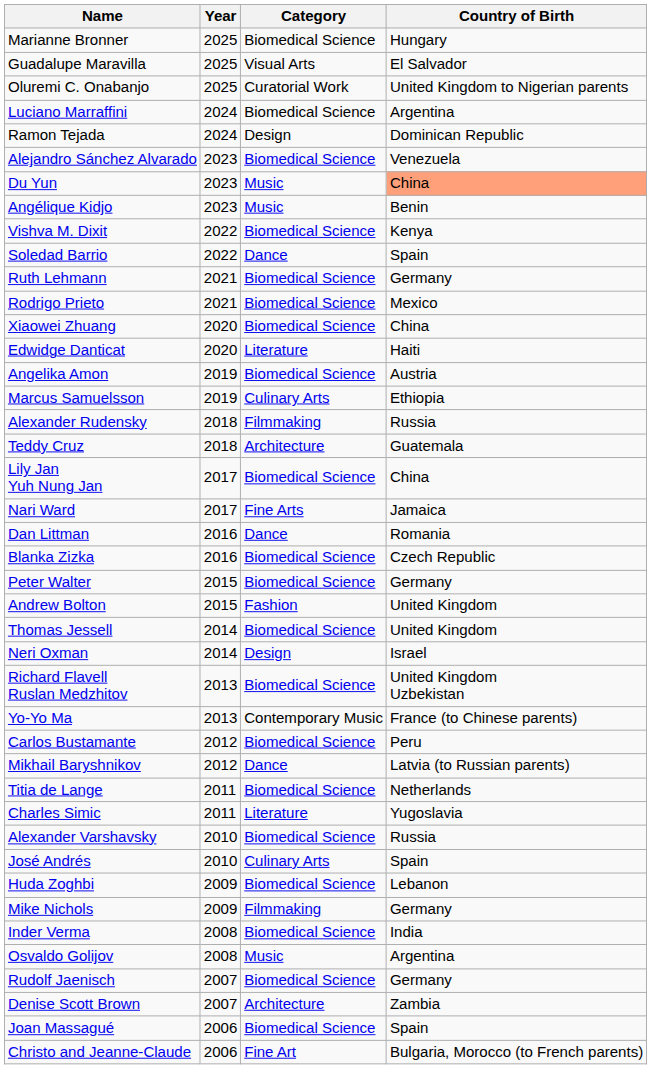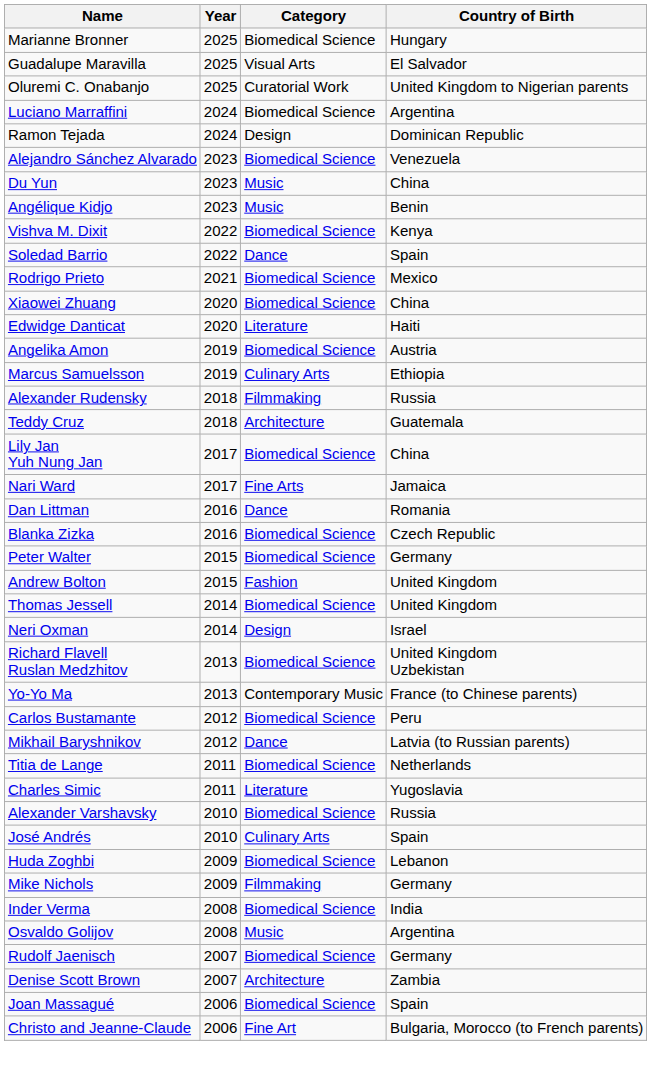 <table class="wikitable" border="1">
 <tr>
 <th>Name</th>
 <th>Year</th>
 <th>Category</th>
 <th>Country of Birth</th>
 </tr>
 <tr>
 <td>Marianne Bronner</td>
 <td>2025</td>
 <td>Biomedical Science</td>
 <td>Hungary</td>
 </tr>
 <tr>
 <td>Guadalupe Maravilla</td>
 <td>2025</td>
 <td>Visual Arts</td>
 <td>El Salvador</td>
 </tr>
 <tr>
 <td>Oluremi C. Onabanjo</td>
 <td>2025</td>
 <td>Curatorial Work</td>
 <td>United Kingdom to Nigerian parents</td>
 </tr>
 <tr>
 <td><a href='#'>Luciano Marraffini</a></td>
 <td>2024</td>
 <td>Biomedical Science</td>
 <td>Argentina</td>
 </tr>
 <tr>
 <td>Ramon Tejada</td>
 <td>2024</td>
 <td>Design</td>
 <td>Dominican Republic</td>
 </tr>
 <tr>
 <td><a href='#'>Alejandro Sánchez Alvarado</a></td>
 <td>2023</td>
 <td><a href='#'>Biomedical Science</a></td>
 <td>Venezuela</td>
 </tr>
 <tr>
 <td><a href='#'>Du Yun</a></td>
 <td>2023</td>
 <td><a href='#'>Music</a></td>
-<td style="background: lightsalmon;">China</td>
+<td>China</td>
 </tr>
 <tr>
 <td><a href='#'>Angélique Kidjo</a></td>
 <td>2023</td>
 <td><a href='#'>Music</a></td>
 <td>Benin</td>
 </tr>
 <tr>
 <td><a href='#'>Vishva M. Dixit</a></td>
 <td>2022</td>
 <td><a href='#'>Biomedical Science</a></td>
 <td>Kenya</td>
 </tr>
 <tr>
 <td><a href='#'>Soledad Barrio</a></td>
 <td>2022</td>
 <td><a href='#'>Dance</a></td>
 <td>Spain</td>
-</tr>
-<tr>
-<td><a href='#'>Ruth Lehmann</a></td>
-<td>2021</td>
-<td><a href='#'>Biomedical Science</a></td>
-<td>Germany</td>
 </tr>
 <tr>
 <td><a href='#'>Rodrigo Prieto</a></td>
 <td>2021</td>
 <td><a href='#'>Biomedical Science</a></td>
 <td>Mexico</td>
 </tr>
 <tr>
 <td><a href='#'>Xiaowei Zhuang</a></td>
 <td>2020</td>
 <td><a href='#'>Biomedical Science</a></td>
 <td>China</td>
 </tr>
 <tr>
 <td><a href='#'>Edwidge Danticat</a></td>
 <td>2020</td>
 <td><a href='#'>Literature</a></td>
 <td>Haiti</td>
 </tr>
 <tr>
 <td><a href='#'>Angelika Amon</a><br></td>
 <td>2019</td>
 <td><a href='#'>Biomedical Science</a></td>
 <td>Austria</td>
 </tr>
 <tr>
 <td><a href='#'>Marcus Samuelsson</a></td>
 <td>2019</td>
 <td><a href='#'>Culinary Arts</a></td>
 <td>Ethiopia</td>
 </tr>
 <tr>
 <td><a href='#'>Alexander Rudensky</a><br></td>
 <td>2018</td>
 <td><a href='#'>Filmmaking</a></td>
 <td>Russia</td>
 </tr>
 <tr>
 <td><a href='#'>Teddy Cruz</a></td>
 <td>2018</td>
 <td><a href='#'>Architecture</a></td>
 <td>Guatemala</td>
 </tr>
 <tr>
 <td><a href='#'>Lily Jan</a><br><a href='#'>Yuh Nung Jan</a></td>
 <td>2017</td>
 <td><a href='#'>Biomedical Science</a></td>
 <td>China</td>
 </tr>
 <tr>
 <td><a href='#'>Nari Ward</a></td>
 <td>2017</td>
 <td><a href='#'>Fine Arts</a></td>
 <td>Jamaica</td>
 </tr>
 <tr>
 <td><a href='#'>Dan Littman</a></td>
 <td>2016</td>
 <td><a href='#'>Dance</a></td>
 <td>Romania</td>
 </tr>
 <tr>
 <td><a href='#'>Blanka Zizka</a></td>
 <td>2016</td>
 <td><a href='#'>Biomedical Science</a></td>
 <td>Czech Republic</td>
 </tr>
 <tr>
 <td><a href='#'>Peter Walter</a></td>
 <td>2015</td>
 <td><a href='#'>Biomedical Science</a></td>
 <td>Germany</td>
 </tr>
 <tr>
 <td><a href='#'>Andrew Bolton</a></td>
 <td>2015</td>
 <td><a href='#'>Fashion</a></td>
 <td>United Kingdom</td>
 </tr>
 <tr>
 <td><a href='#'>Thomas Jessell</a></td>
 <td>2014</td>
 <td><a href='#'>Biomedical Science</a></td>
 <td>United Kingdom</td>
 </tr>
 <tr>
 <td><a href='#'>Neri Oxman</a></td>
 <td>2014</td>
 <td><a href='#'>Design</a></td>
 <td>Israel</td>
 </tr>
 <tr>
 <td><a href='#'>Richard Flavell</a><br> <a href='#'>Ruslan Medzhitov</a></td>
 <td>2013</td>
 <td><a href='#'>Biomedical Science</a></td>
 <td>United Kingdom<br>Uzbekistan</td>
 </tr>
 <tr>
 <td><a href='#'>Yo-Yo Ma</a></td>
 <td>2013</td>
 <td>Contemporary Music</td>
 <td>France (to Chinese parents)</td>
 </tr>
 <tr>
 <td><a href='#'>Carlos Bustamante</a></td>
 <td>2012</td>
 <td><a href='#'>Biomedical Science</a></td>
 <td>Peru</td>
 </tr>
 <tr>
 <td><a href='#'>Mikhail Baryshnikov</a></td>
 <td>2012</td>
 <td><a href='#'>Dance</a></td>
 <td>Latvia (to Russian parents)</td>
 </tr>
 <tr>
 <td><a href='#'>Titia de Lange</a></td>
 <td>2011</td>
 <td><a href='#'>Biomedical Science</a></td>
 <td>Netherlands</td>
 </tr>
 <tr>
 <td><a href='#'>Charles Simic</a></td>
 <td>2011</td>
 <td><a href='#'>Literature</a></td>
 <td>Yugoslavia</td>
 </tr>
 <tr>
 <td><a href='#'>Alexander Varshavsky</a></td>
 <td>2010</td>
 <td><a href='#'>Biomedical Science</a></td>
 <td>Russia</td>
 </tr>
 <tr>
 <td><a href='#'>José Andrés</a></td>
 <td>2010</td>
 <td><a href='#'>Culinary Arts</a></td>
 <td>Spain</td>
 </tr>
 <tr>
 <td><a href='#'>Huda Zoghbi</a></td>
 <td>2009</td>
 <td><a href='#'>Biomedical Science</a></td>
 <td>Lebanon</td>
 </tr>
 <tr>
 <td><a href='#'>Mike Nichols</a></td>
 <td>2009</td>
 <td><a href='#'>Filmmaking</a></td>
 <td>Germany</td>
 </tr>
 <tr>
 <td><a href='#'>Inder Verma</a></td>
 <td>2008</td>
 <td><a href='#'>Biomedical Science</a></td>
 <td>India</td>
 </tr>
 <tr>
 <td><a href='#'>Osvaldo Golijov</a></td>
 <td>2008</td>
 <td><a href='#'>Music</a></td>
 <td>Argentina</td>
 </tr>
 <tr>
 <td><a href='#'>Rudolf Jaenisch</a></td>
 <td>2007</td>
 <td><a href='#'>Biomedical Science</a></td>
 <td>Germany</td>
 </tr>
 <tr>
 <td><a href='#'>Denise Scott Brown</a></td>
 <td>2007</td>
 <td><a href='#'>Architecture</a></td>
 <td>Zambia</td>
 </tr>
 <tr>
 <td><a href='#'>Joan Massagué</a></td>
 <td>2006</td>
 <td><a href='#'>Biomedical Science</a></td>
 <td>Spain</td>
 </tr>
 <tr>
 <td><a href='#'>Christo and Jeanne-Claude</a></td>
 <td>2006</td>
 <td><a href='#'>Fine Art</a></td>
 <td>Bulgaria, Morocco (to French parents)</td>
 </tr>
 </table>
